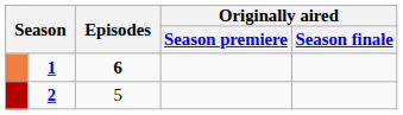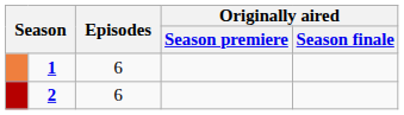 <table class="wikitable" style="text-align: center;">
 <tr>
 <th style="padding: 0 8px;" rowspan="2" colspan="2">Season</th>
 <th style="padding: 0 8px;" rowspan="2">Episodes</th>
 <th style="padding: 0 8px;" colspan="2">Originally aired</th>
 </tr>
 <tr>
 <th><a href='#'>Season premiere</a></th>
 <th><a href='#'>Season finale</a></th>
 </tr>
 <tr>
 <td style="background: #EF7F3E;"></td>
 <td><strong><a href='#'>1</a></strong></td>
-<td><strong>6</strong></td>
+<td>6</td>
 <td></td>
 <td></td>
 </tr>
 <tr>
 <td style="background: #B60000;"></td>
 <td><strong><a href='#'>2</a></strong></td>
-<td>5</td>
+<td>6</td>
 <td></td>
 <td></td>
 </tr>
 </table>
